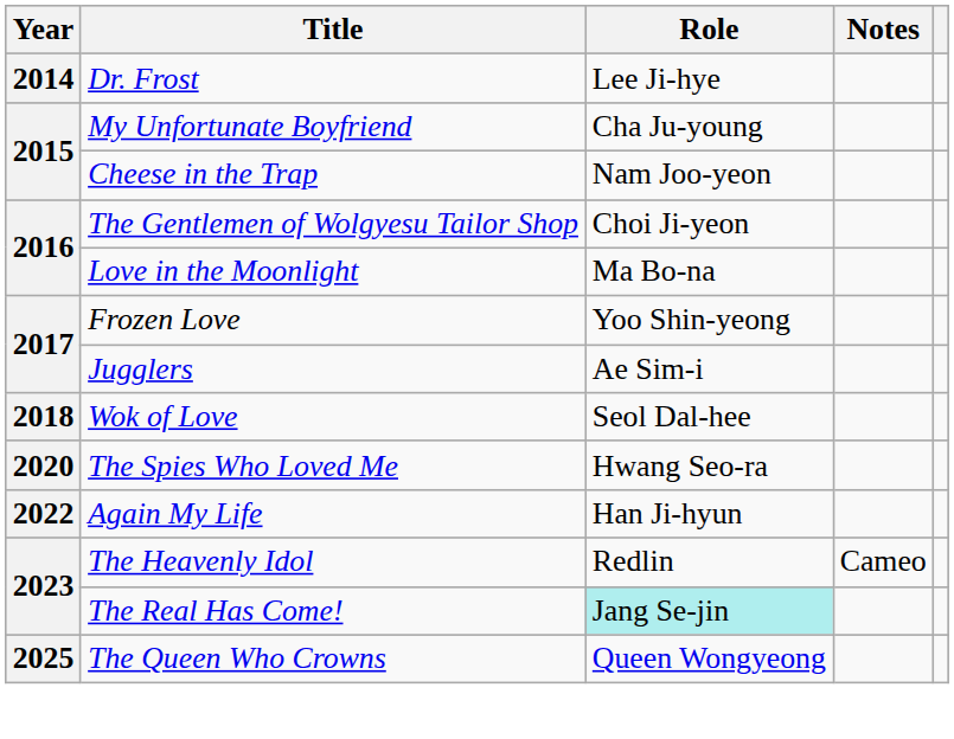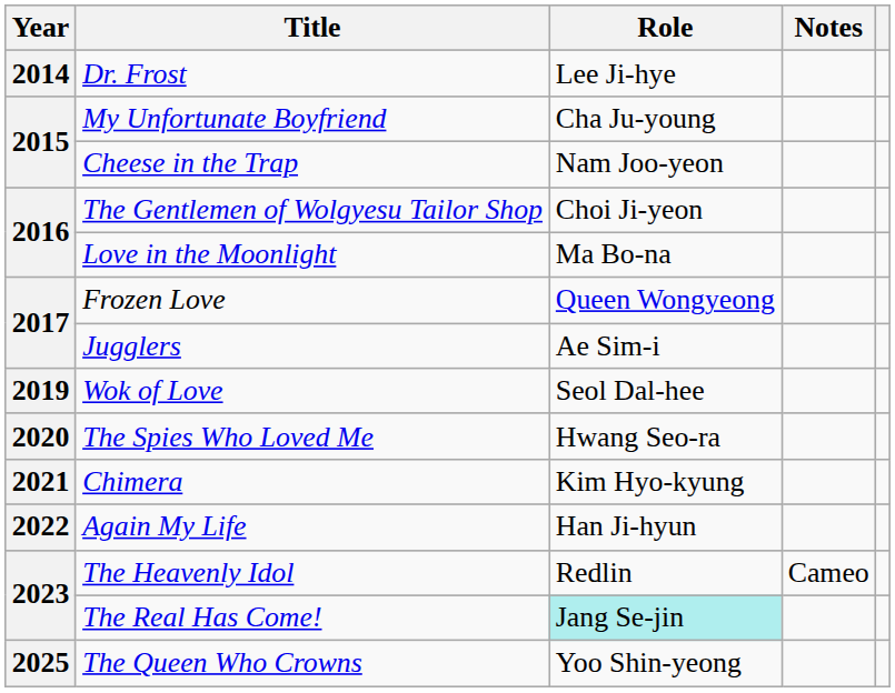 <table class="wikitable plainrowheaders sortable">
 <tr>
 <th scope="col">Year</th>
 <th scope="col">Title</th>
 <th scope="col">Role</th>
 <th scope="col" class="unsortable">Notes</th>
 <th scope="col" class="unsortable"></th>
 </tr>
 <tr>
 <th scope="row">2014</th>
 <td><em><a href='#'>Dr. Frost</a></em></td>
 <td>Lee Ji-hye</td>
 <td></td>
 <td style="text-align:center"></td>
 </tr>
 <tr>
 <th scope="row" rowspan="2">2015</th>
 <td><em><a href='#'>My Unfortunate Boyfriend</a></em></td>
 <td>Cha Ju-young</td>
 <td></td>
 <td style="text-align:center"></td>
 </tr>
 <tr>
 <td><em><a href='#'>Cheese in the Trap</a></em></td>
 <td>Nam Joo-yeon</td>
 <td></td>
 <td style="text-align:center"></td>
 </tr>
 <tr>
 <th scope="row" rowspan="2">2016</th>
 <td><em><a href='#'>The Gentlemen of Wolgyesu Tailor Shop</a></em></td>
 <td>Choi Ji-yeon</td>
 <td></td>
 <td style="text-align:center"></td>
 </tr>
 <tr>
 <td><em><a href='#'>Love in the Moonlight</a></em></td>
 <td>Ma Bo-na</td>
 <td></td>
 <td style="text-align:center"></td>
 </tr>
 <tr>
 <th scope="row" rowspan="2">2017</th>
 <td><em>Frozen Love</em></td>
-<td>Yoo Shin-yeong</td>
+<td><a href='#'>Queen Wongyeong</a></td>
 <td></td>
 <td style="text-align:center"></td>
 </tr>
 <tr>
 <td><em><a href='#'>Jugglers</a></em></td>
 <td>Ae Sim-i</td>
 <td></td>
 <td style="text-align:center"></td>
 </tr>
 <tr>
-<th scope="row">2018</th>
+<th scope="row">2019</th>
 <td><em><a href='#'>Wok of Love</a></em></td>
 <td>Seol Dal-hee</td>
 <td></td>
 <td style="text-align:center"></td>
 </tr>
 <tr>
 <th scope="row">2020</th>
 <td><em><a href='#'>The Spies Who Loved Me</a></em></td>
 <td>Hwang Seo-ra</td>
+<td></td>
+<td style="text-align:center"></td>
+</tr>
+<tr>
+<th scope="row">2021</th>
+<td><em><a href='#'>Chimera</a></em></td>
+<td>Kim Hyo-kyung</td>
 <td></td>
 <td style="text-align:center"></td>
 </tr>
 <tr>
 <th scope="row">2022</th>
 <td><em><a href='#'>Again My Life</a></em></td>
 <td>Han Ji-hyun</td>
 <td></td>
 <td style="text-align:center"></td>
 </tr>
 <tr>
 <th scope="row" rowspan="2">2023</th>
 <td><em><a href='#'>The Heavenly Idol</a></em></td>
 <td>Redlin</td>
 <td>Cameo</td>
 <td style="text-align:center"></td>
 </tr>
 <tr>
 <td><em><a href='#'>The Real Has Come!</a></em></td>
 <td style="background: paleturquoise;">Jang Se-jin</td>
 <td></td>
 <td style="text-align:center"></td>
 </tr>
 <tr>
 <th scope="row">2025</th>
 <td><em><a href='#'>The Queen Who Crowns</a></em></td>
-<td><a href='#'>Queen Wongyeong</a></td>
+<td>Yoo Shin-yeong</td>
 <td></td>
 <td style="text-align:center"></td>
 </tr>
 </table>
